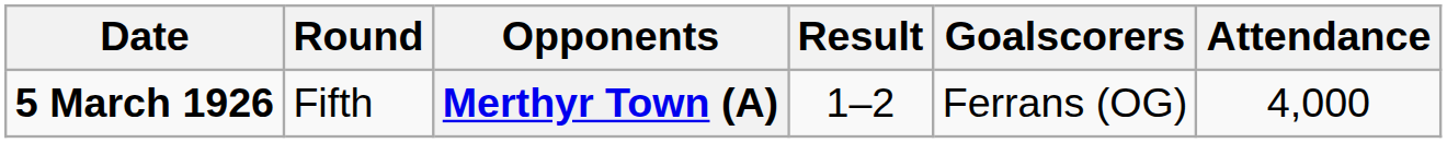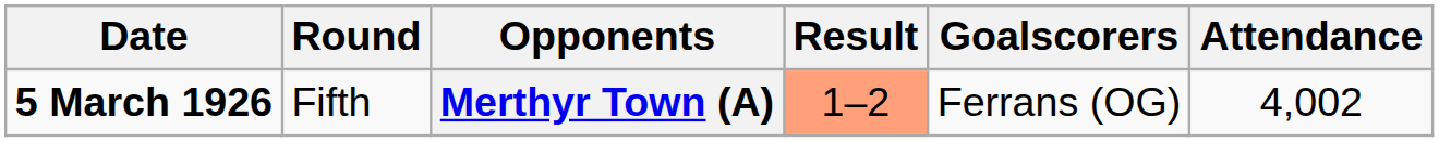 <table class="wikitable plainrowheaders">
 <tr>
 <th scope=col>Date</th>
 <th scope=col>Round</th>
 <th scope=col>Opponents</th>
 <th scope=col>Result</th>
 <th scope=col class=unsortable>Goalscorers</th>
 <th scope=col>Attendance</th>
 </tr>
 <tr>
 <td><strong>5 March 1926</strong></td>
 <td>Fifth</td>
 <th scope=row><a href='#'>Merthyr Town</a> (A)</th>
-<td align=center>1–2</td>
+<td align=center style="background: lightsalmon;">1–2</td>
 <td>Ferrans (OG)</td>
-<td align=center>4,000</td>
+<td align=center>4,002</td>
 </tr>
 </table>
